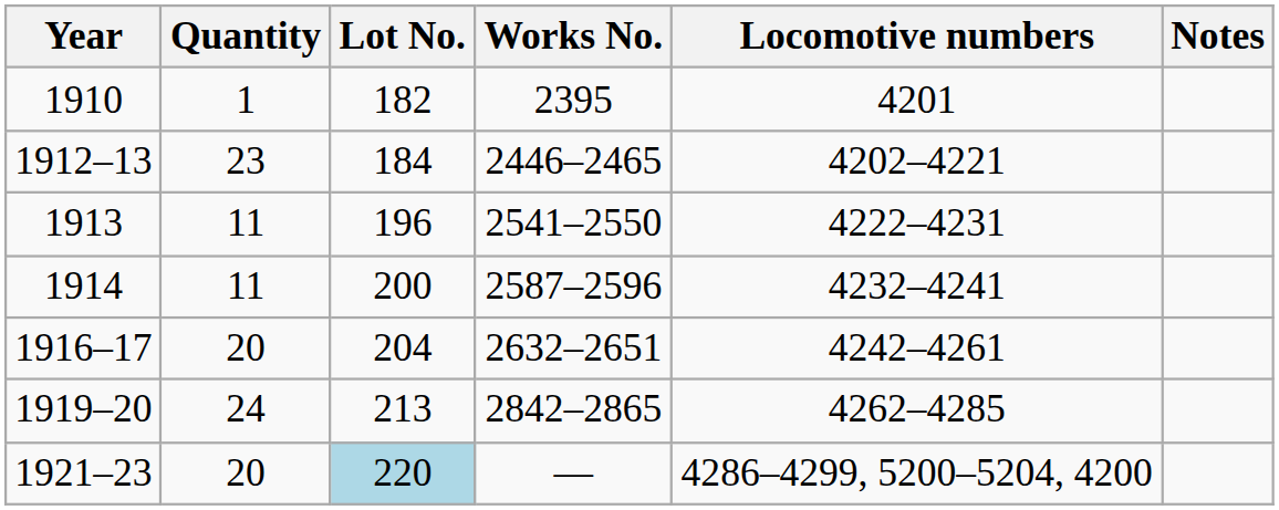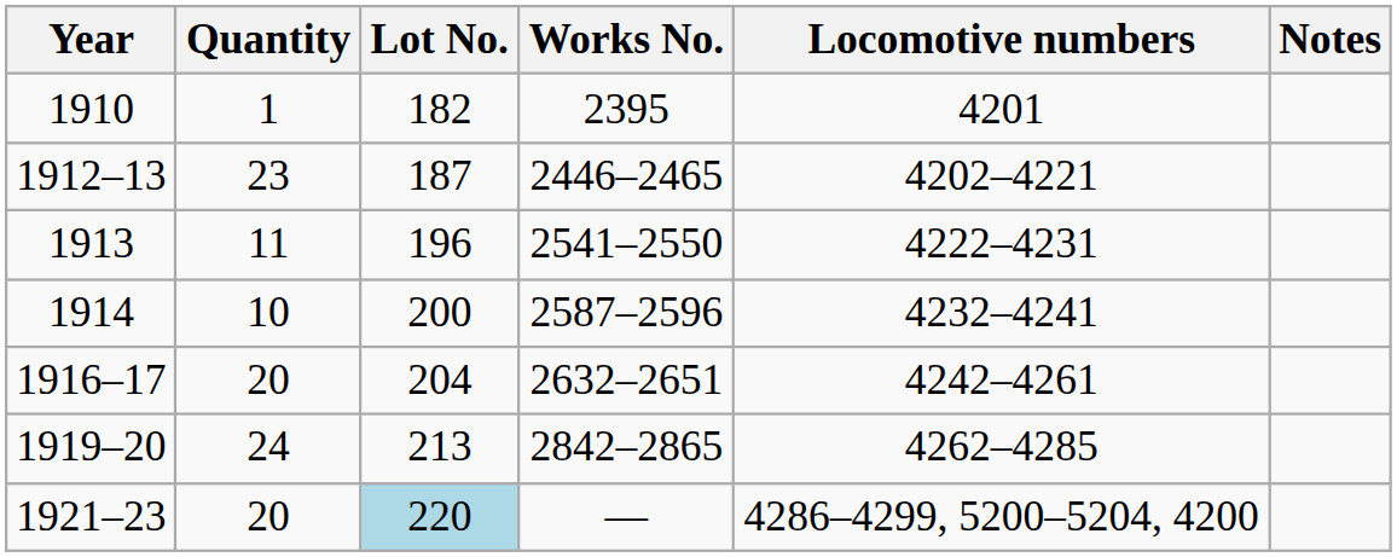 <table class="wikitable" style="text-align:center">
 <tr>
 <th>Year</th>
 <th>Quantity</th>
 <th>Lot No.</th>
 <th>Works No.</th>
 <th>Locomotive numbers</th>
 <th>Notes</th>
 </tr>
 <tr>
 <td>1910</td>
 <td>1</td>
 <td>182</td>
 <td>2395</td>
 <td>4201</td>
 <td align=left></td>
 </tr>
 <tr>
 <td>1912–13</td>
 <td>23</td>
-<td>184</td>
+<td>187</td>
 <td>2446–2465</td>
 <td>4202–4221</td>
 <td align=left></td>
 </tr>
 <tr>
 <td>1913</td>
 <td>11</td>
 <td>196</td>
 <td>2541–2550</td>
 <td>4222–4231</td>
 <td align=left></td>
 </tr>
 <tr>
 <td>1914</td>
-<td>11</td>
+<td>10</td>
 <td>200</td>
 <td>2587–2596</td>
 <td>4232–4241</td>
 <td align=left></td>
 </tr>
 <tr>
 <td>1916–17</td>
 <td>20</td>
 <td>204</td>
 <td>2632–2651</td>
 <td>4242–4261</td>
 <td align=left></td>
 </tr>
 <tr>
 <td>1919–20</td>
 <td>24</td>
 <td>213</td>
 <td>2842–2865</td>
 <td>4262–4285</td>
 <td align=left></td>
 </tr>
 <tr>
 <td>1921–23</td>
 <td>20</td>
 <td style="background: lightblue;">220</td>
 <td>—</td>
 <td>4286–4299, 5200–5204, 4200</td>
 <td align=left></td>
 </tr>
 </table>
